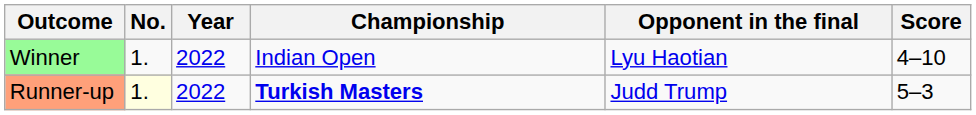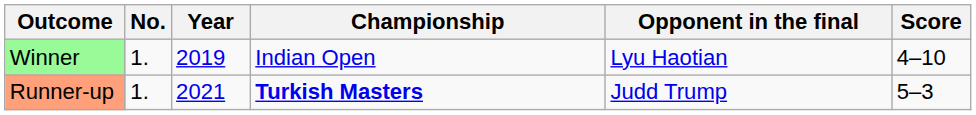 <table class="sortable wikitable">
 <tr>
 <th width="80">Outcome</th>
 <th width="20">No.</th>
 <th width="50">Year</th>
 <th style="width:250px;">Championship</th>
 <th style="width:200px;">Opponent in the final</th>
 <th style="width:50px;">Score</th>
 </tr>
 <tr>
 <td style="background:#98FB98">Winner</td>
 <td>1.</td>
-<td><a href='#'>2022</a></td>
+<td><a href='#'>2019</a></td>
 <td><a href='#'>Indian Open</a></td>
 <td> <a href='#'>Lyu Haotian</a></td>
 <td>4–10</td>
 </tr>
 <tr>
 <td style="background:#ffa07a;">Runner-up</td>
-<td style="background: lightyellow;">1.</td>
-<td><a href='#'>2022</a></td>
+<td>1.</td>
+<td><a href='#'>2021</a></td>
 <td><strong><a href='#'>Turkish Masters</a></strong></td>
 <td> <a href='#'>Judd Trump</a></td>
 <td>5–3</td>
 </tr>
 </table>
